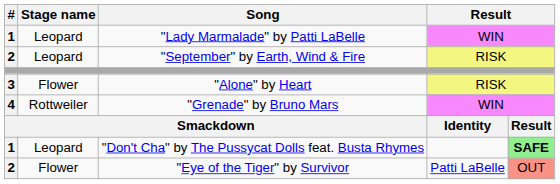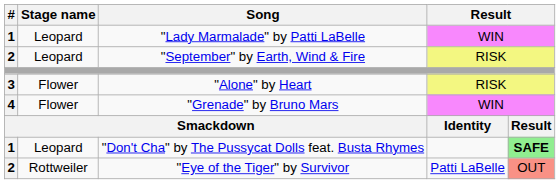 <table class="wikitable plainrowheaders" style="text-align: center;">
 <tr>
 <th>#</th>
 <th>Stage name</th>
 <th>Song</th>
 <th colspan=2>Result</th>
 </tr>
 <tr>
 <th>1</th>
 <td>Leopard</td>
 <td>"<a href='#'>Lady Marmalade</a>" by <a href='#'>Patti LaBelle</a></td>
 <td colspan=2 bgcolor=#F888FD>WIN</td>
 </tr>
 <tr>
 <th>2</th>
 <td>Leopard</td>
 <td>"<a href='#'>September</a>" by <a href='#'>Earth, Wind & Fire</a></td>
 <td colspan=2 bgcolor=#F3F781>RISK</td>
 </tr>
 <tr>
 <td colspan="5" style="background:darkgray"></td>
 </tr>
 <tr>
 <th>3</th>
 <td>Flower</td>
 <td>"<a href='#'>Alone</a>" by <a href='#'>Heart</a></td>
 <td colspan=2 bgcolor=#F3F781>RISK</td>
 </tr>
 <tr>
 <th>4</th>
-<td>Rottweiler</td>
+<td>Flower</td>
 <td>"<a href='#'>Grenade</a>" by <a href='#'>Bruno Mars</a></td>
 <td colspan=2 bgcolor=#F888FD>WIN</td>
 </tr>
 <tr>
 <th colspan="3">Smackdown</th>
 <th>Identity</th>
 <th>Result</th>
 </tr>
 <tr>
 <th>1</th>
 <td>Leopard</td>
 <td>"<a href='#'>Don't Cha</a>" by <a href='#'>The Pussycat Dolls</a> feat. <a href='#'>Busta Rhymes</a></td>
 <td></td>
 <td bgcolor=lightgreen><strong>SAFE</strong></td>
 </tr>
 <tr>
 <th>2</th>
-<td>Flower</td>
+<td>Rottweiler</td>
 <td>"<a href='#'>Eye of the Tiger</a>" by <a href='#'>Survivor</a></td>
 <td><a href='#'>Patti LaBelle</a></td>
 <td bgcolor=#F99185>OUT</td>
 </tr>
 </table>
